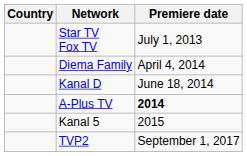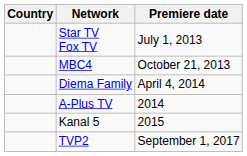 <table class="wikitable">
 <tr>
 <th>Country</th>
 <th>Network</th>
 <th>Premiere date</th>
 </tr>
 <tr>
 <td></td>
 <td><a href='#'>Star TV</a><br><a href='#'>Fox TV</a></td>
 <td>July 1, 2013</td>
 </tr>
 <tr>
 <td></td>
+<td><a href='#'>MBC4</a></td>
+<td>October 21, 2013</td>
+</tr>
+<tr>
+<td></td>
 <td><a href='#'>Diema Family</a></td>
 <td>April 4, 2014</td>
 </tr>
 <tr>
 <td></td>
-<td><a href='#'>Kanal D</a></td>
-<td>June 18, 2014</td>
-</tr>
-<tr>
-<td></td>
 <td><a href='#'>A-Plus TV</a></td>
-<td><strong>2014</strong></td>
+<td>2014</td>
 </tr>
 <tr>
 <td></td>
 <td>Kanal 5</td>
 <td>2015</td>
 </tr>
 <tr>
 <td></td>
 <td><a href='#'>TVP2</a></td>
 <td>September 1, 2017</td>
 </tr>
 </table>
